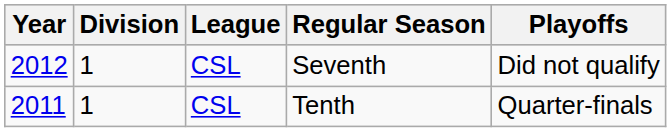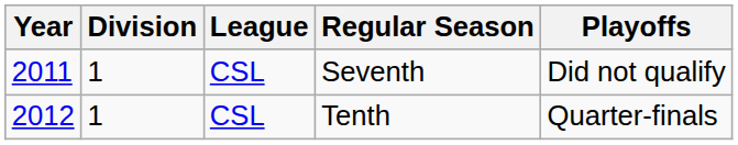 <table class="wikitable">
 <tr>
 <th>Year</th>
 <th>Division</th>
 <th>League</th>
 <th>Regular Season</th>
 <th>Playoffs</th>
 </tr>
 <tr>
-<td><a href='#'>2012</a></td>
+<td><a href='#'>2011</a></td>
 <td>1</td>
 <td><a href='#'>CSL</a></td>
 <td>Seventh</td>
 <td>Did not qualify</td>
 </tr>
 <tr>
-<td><a href='#'>2011</a></td>
+<td><a href='#'>2012</a></td>
 <td>1</td>
 <td><a href='#'>CSL</a></td>
 <td>Tenth</td>
 <td>Quarter-finals</td>
 </tr>
 </table>
